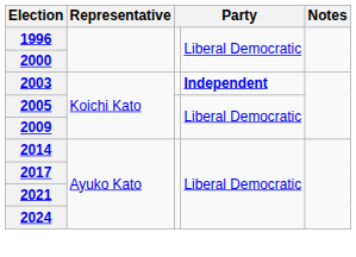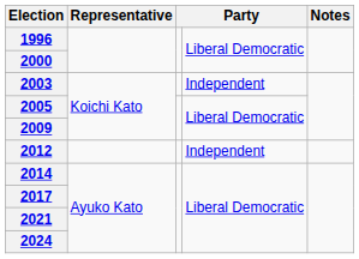 <table class=wikitable>
 <tr valign=bottom>
 <th>Election</th>
 <th>Representative</th>
 <th colspan="2">Party</th>
 <th>Notes</th>
 </tr>
 <tr>
 <th><a href='#'>1996</a></th>
 <td rowspan="2"></td>
 <td rowspan="2" bgcolor=></td>
 <td rowspan="2"><a href='#'> Liberal Democratic</a></td>
 <td rowspan="2"></td>
 </tr>
 <tr>
 <th><a href='#'>2000</a></th>
 </tr>
 <tr>
 <th><a href='#'>2003</a></th>
 <td rowspan="3"><a href='#'>Koichi Kato</a></td>
 <td bgcolor=></td>
-<td><strong><a href='#'>Independent</a></strong></td>
+<td><a href='#'>Independent</a></td>
 <td rowspan="3"></td>
 </tr>
 <tr>
 <th><a href='#'>2005</a></th>
 <td rowspan="2" bgcolor=></td>
 <td rowspan="2"><a href='#'> Liberal Democratic</a></td>
 </tr>
 <tr>
 <th><a href='#'>2009</a></th>
+</tr>
+<tr>
+<th><a href='#'>2012</a></th>
+<td></td>
+<td bgcolor=></td>
+<td><a href='#'>Independent</a></td>
+<td></td>
 </tr>
 <tr>
 <th><a href='#'>2014</a></th>
 <td rowspan="4"><a href='#'>Ayuko Kato</a></td>
 <td rowspan="4" bgcolor=></td>
 <td rowspan="4"><a href='#'> Liberal Democratic</a></td>
 <td rowspan="4"></td>
 </tr>
 <tr>
 <th><a href='#'>2017</a></th>
 </tr>
 <tr>
 <th><a href='#'>2021</a></th>
 </tr>
 <tr>
 <th><a href='#'>2024</a></th>
 </tr>
 </table>
